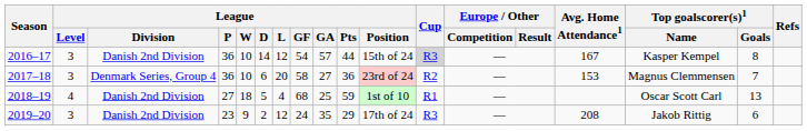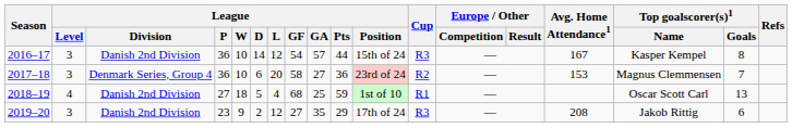 <table class="wikitable sortable" style="text-align:center">
 <tr>
 <th rowspan=2>Season</th>
 <th colspan=10>League</th>
 <th rowspan=2><a href='#'>Cup</a></th>
 <th colspan=2><a href='#'>Europe</a> / Other</th>
 <th rowspan=2>Avg. Home<br>Attendance<sup>1</sup></th>
 <th colspan=2>Top goalscorer(s)<sup>1</sup></th>
 <th rowspan=2>Refs</th>
 </tr>
 <tr>
 <th><strong><a href='#'>Level</a></strong></th>
 <th><strong>Division</strong></th>
 <th><strong>P</strong></th>
 <th><strong>W</strong></th>
 <th><strong>D</strong></th>
 <th><strong>L</strong></th>
 <th><strong>GF</strong></th>
 <th><strong>GA</strong></th>
 <th><strong>Pts</strong></th>
 <th><strong>Position</strong></th>
 <th><strong>Competition</strong></th>
 <th><strong>Result</strong></th>
 <th><strong>Name</strong></th>
 <th><strong>Goals</strong></th>
 </tr>
 <tr>
 <td><a href='#'>2016–17</a></td>
 <td>3</td>
 <td><a href='#'>Danish 2nd Division</a></td>
 <td>36</td>
 <td>10</td>
 <td>14</td>
 <td>12</td>
 <td>54</td>
 <td>57</td>
 <td>44</td>
 <td>15th of 24</td>
-<td style="background: lightgrey;"><a href='#'>R3</a></td>
+<td><a href='#'>R3</a></td>
 <td colspan=2>—</td>
 <td>167</td>
 <td>Kasper Kempel</td>
 <td>8</td>
 <td></td>
 </tr>
 <tr>
 <td><a href='#'>2017–18</a></td>
 <td>3</td>
 <td><a href='#'>Denmark Series, Group 4</a></td>
 <td>36</td>
 <td>10</td>
 <td>6</td>
 <td>20</td>
 <td>58</td>
 <td>27</td>
 <td>36</td>
 <td style="background:#ffcccc;">23rd of 24</td>
 <td><a href='#'>R2</a></td>
 <td colspan=2>—</td>
 <td>153</td>
 <td>Magnus Clemmensen</td>
 <td>7</td>
 <td></td>
 </tr>
 <tr>
 <td><a href='#'>2018–19</a></td>
 <td>4</td>
 <td><a href='#'>Danish 2nd Division</a></td>
 <td>27</td>
 <td>18</td>
 <td>5</td>
 <td>4</td>
 <td>68</td>
 <td>25</td>
 <td>59</td>
 <td style="background:#CCFFCC">1st of 10</td>
 <td><a href='#'>R1</a></td>
 <td colspan=2>—</td>
 <td></td>
 <td>Oscar Scott Carl</td>
 <td>13</td>
 <td></td>
 </tr>
 <tr>
 <td><a href='#'>2019–20</a></td>
 <td>3</td>
 <td><a href='#'>Danish 2nd Division</a></td>
 <td>23</td>
 <td>9</td>
 <td>2</td>
 <td>12</td>
-<td>24</td>
+<td>27</td>
 <td>35</td>
 <td>29</td>
 <td>17th of 24</td>
 <td><a href='#'>R3</a></td>
 <td colspan=2>—</td>
 <td>208</td>
 <td>Jakob Rittig</td>
 <td>6</td>
 <td></td>
 </tr>
 </table>
